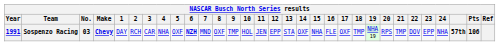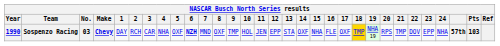 <table class="wikitable" style="text-align:center; font-size:75%">
 <tr>
 <th colspan=42><a href='#'>NASCAR Busch North Series</a> results</th>
 </tr>
 <tr>
 <th>Year</th>
 <th>Team</th>
 <th>No.</th>
 <th>Make</th>
 <th>1</th>
 <th>2</th>
 <th>3</th>
 <th>4</th>
 <th>5</th>
 <th>6</th>
 <th>7</th>
 <th>8</th>
 <th>9</th>
 <th>10</th>
 <th>11</th>
 <th>12</th>
 <th>13</th>
 <th>14</th>
 <th>15</th>
 <th>16</th>
 <th>17</th>
 <th>18</th>
 <th>19</th>
 <th>20</th>
 <th>21</th>
 <th>22</th>
 <th>23</th>
 <th>24</th>
 <th></th>
 <th>Pts</th>
 <th>Ref</th>
 </tr>
 <tr>
-<th><a href='#'>1991</a></th>
+<th><a href='#'>1990</a></th>
 <th>Sospenzo Racing</th>
 <th>03</th>
 <th><a href='#'>Chevy</a></th>
 <td><a href='#'>DAY</a></td>
 <td><a href='#'>RCH</a></td>
 <td><a href='#'>CAR</a></td>
 <td><a href='#'>NHA</a></td>
 <td><a href='#'>OXF</a></td>
 <td><strong><a href='#'>NZH</a></strong></td>
 <td><a href='#'>MND</a></td>
 <td><a href='#'>OXF</a></td>
 <td><a href='#'>TMP</a></td>
 <td><a href='#'>HOL</a></td>
 <td><a href='#'>JEN</a></td>
 <td><a href='#'>EPP</a></td>
 <td><a href='#'>STA</a></td>
 <td><a href='#'>OXF</a></td>
 <td><a href='#'>NHA</a></td>
 <td><a href='#'>FLE</a></td>
 <td><a href='#'>OXF</a></td>
-<td><a href='#'>TMP</a></td>
+<td style="background: gold;"><a href='#'>TMP</a></td>
 <td style="background:#DFFFDF;"><a href='#'>NHA</a><br><small>19</small></td>
 <td><a href='#'>RPS</a></td>
 <td><a href='#'>TMP</a></td>
 <td><a href='#'>DOV</a></td>
 <td><a href='#'>EPP</a></td>
 <td><a href='#'>NHA</a></td>
 <th>57th</th>
-<th>106</th>
+<th>103</th>
 <th></th>
 </tr>
 </table>
